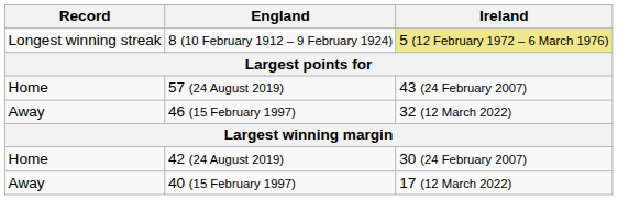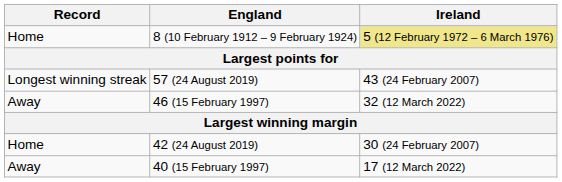 <table class="wikitable">
 <tr>
 <th>Record</th>
 <th>England</th>
 <th>Ireland</th>
 </tr>
 <tr>
-<td>Longest winning streak</td>
+<td>Home</td>
 <td>8 <small>(10 February 1912 – 9 February 1924)</small></td>
 <td style="background: khaki;">5 <small>(12 February 1972 – 6 March 1976)</small></td>
 </tr>
 <tr>
 <th colspan=3 align=center>Largest points for</th>
 </tr>
 <tr>
-<td>Home</td>
+<td>Longest winning streak</td>
 <td>57 <small>(24 August 2019)</small></td>
 <td>43 <small>(24 February 2007)</small></td>
 </tr>
 <tr>
 <td>Away</td>
 <td>46 <small>(15 February 1997)</small></td>
 <td>32 <small>(12 March 2022)</small></td>
 </tr>
 <tr>
 <th colspan=3 align=center>Largest winning margin</th>
 </tr>
 <tr>
 <td>Home</td>
 <td>42 <small>(24 August 2019)</small></td>
 <td>30 <small>(24 February 2007)</small></td>
 </tr>
 <tr>
 <td>Away</td>
 <td>40 <small>(15 February 1997)</small></td>
 <td>17 <small>(12 March 2022)</small></td>
 </tr>
 </table>
